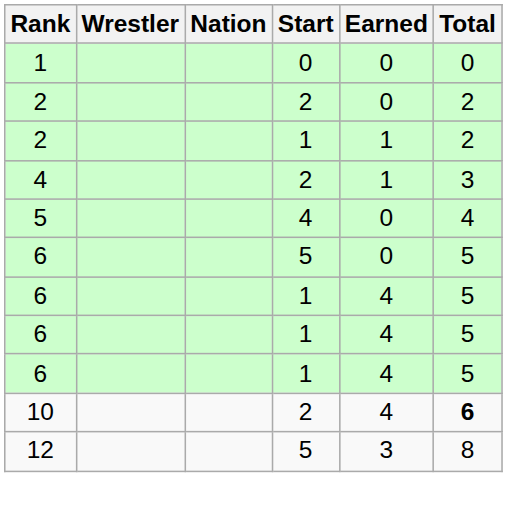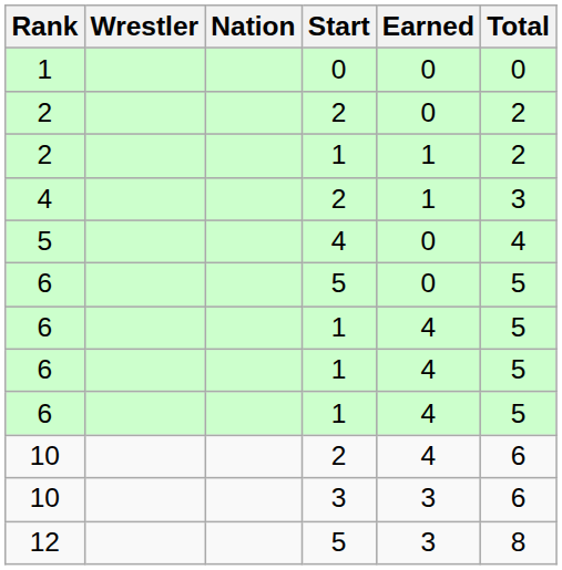 <table class="wikitable sortable" style="text-align:center;">
 <tr>
 <th>Rank</th>
 <th>Wrestler</th>
 <th>Nation</th>
 <th>Start</th>
 <th>Earned</th>
 <th>Total</th>
 </tr>
 <tr style="background:#cfc;">
 <td>1</td>
 <td align=left></td>
 <td align=left></td>
 <td>0</td>
 <td>0</td>
 <td>0</td>
 </tr>
 <tr style="background:#cfc;">
 <td>2</td>
 <td align=left></td>
 <td align=left></td>
 <td>2</td>
 <td>0</td>
 <td>2</td>
 </tr>
 <tr style="background:#cfc;">
 <td>2</td>
 <td align=left></td>
 <td align=left></td>
 <td>1</td>
 <td>1</td>
 <td>2</td>
 </tr>
 <tr style="background:#cfc;">
 <td>4</td>
 <td align=left></td>
 <td align=left></td>
 <td>2</td>
 <td>1</td>
 <td>3</td>
 </tr>
 <tr style="background:#cfc;">
 <td>5</td>
 <td align=left></td>
 <td align=left></td>
 <td>4</td>
 <td>0</td>
 <td>4</td>
 </tr>
 <tr style="background:#cfc;">
 <td>6</td>
 <td align=left></td>
 <td align=left></td>
 <td>5</td>
 <td>0</td>
 <td>5</td>
 </tr>
 <tr style="background:#cfc;">
 <td>6</td>
 <td align=left></td>
 <td align=left></td>
 <td>1</td>
 <td>4</td>
 <td>5</td>
 </tr>
 <tr style="background:#cfc;">
 <td>6</td>
 <td align=left></td>
 <td align=left></td>
 <td>1</td>
 <td>4</td>
 <td>5</td>
 </tr>
 <tr style="background:#cfc;">
 <td>6</td>
 <td align=left></td>
 <td align=left></td>
 <td>1</td>
 <td>4</td>
 <td>5</td>
 </tr>
 <tr>
 <td>10</td>
 <td align=left></td>
 <td align=left></td>
 <td>2</td>
 <td>4</td>
-<td><strong>6</strong></td>
+<td>6</td>
+</tr>
+<tr>
+<td>10</td>
+<td align=left></td>
+<td align=left></td>
+<td>3</td>
+<td>3</td>
+<td>6</td>
 </tr>
 <tr>
 <td>12</td>
 <td align=left></td>
 <td align=left></td>
 <td>5</td>
 <td>3</td>
 <td>8</td>
 </tr>
 </table>
